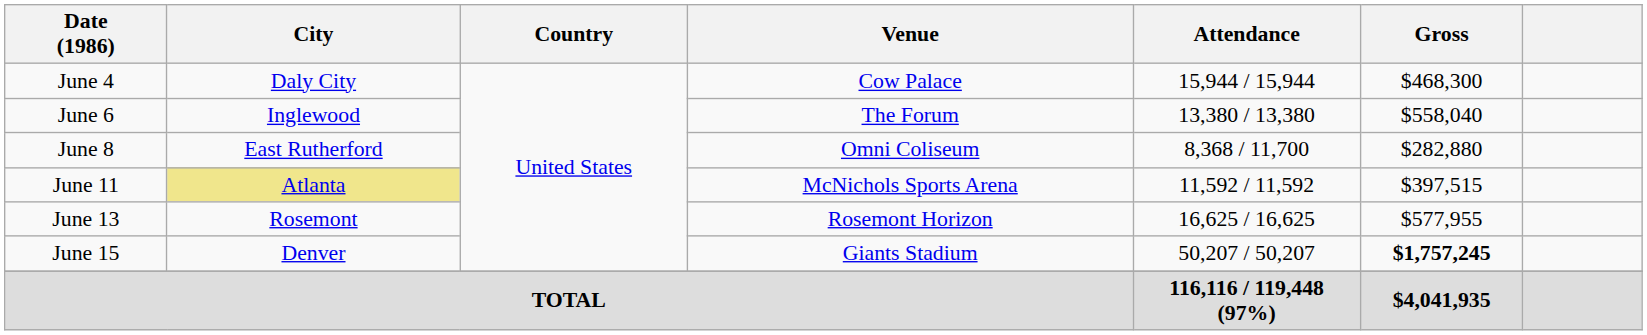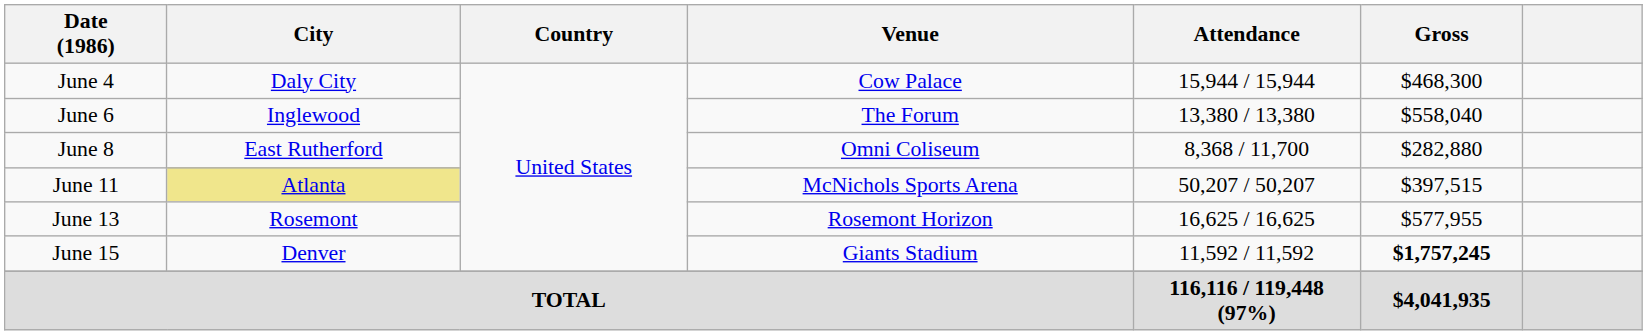 <table class="wikitable plainrowheaders" style="text-align:center;">
 <tr>
 <th scope="col" style="width:7em;">Date<br>(1986)</th>
 <th scope="col" style="width:13em;">City</th>
 <th scope="col" style="width:10em;">Country</th>
 <th scope="col" style="width:20em;">Venue</th>
 <th scope="col" style="width:10em;">Attendance</th>
 <th scope="col" style="width:7em;">Gross</th>
 <th scope="col" style="width:5em;" class="unsortable"></th>
 </tr>
 <tr>
 <td>June 4</td>
 <td><a href='#'>Daly City</a></td>
 <td rowspan="6"><a href='#'>United States</a></td>
 <td><a href='#'>Cow Palace</a></td>
 <td>15,944 / 15,944</td>
 <td>$468,300</td>
 <td></td>
 </tr>
 <tr>
 <td>June 6</td>
 <td><a href='#'>Inglewood</a></td>
 <td><a href='#'>The Forum</a></td>
 <td>13,380 / 13,380</td>
 <td>$558,040</td>
 <td></td>
 </tr>
 <tr>
 <td>June 8</td>
 <td><a href='#'>East Rutherford</a></td>
 <td><a href='#'>Omni Coliseum</a></td>
 <td>8,368 / 11,700</td>
 <td>$282,880</td>
 <td></td>
 </tr>
 <tr>
 <td>June 11</td>
 <td style="background: khaki;"><a href='#'>Atlanta</a></td>
 <td><a href='#'>McNichols Sports Arena</a></td>
-<td>11,592 / 11,592</td>
+<td>50,207 / 50,207</td>
 <td>$397,515</td>
 <td></td>
 </tr>
 <tr>
 <td>June 13</td>
 <td><a href='#'>Rosemont</a></td>
 <td><a href='#'>Rosemont Horizon</a></td>
 <td>16,625 / 16,625</td>
 <td>$577,955</td>
 <td></td>
 </tr>
 <tr>
 <td>June 15</td>
 <td><a href='#'>Denver</a></td>
 <td><a href='#'>Giants Stadium</a></td>
-<td>50,207 / 50,207</td>
+<td>11,592 / 11,592</td>
 <td><strong>$1,757,245</strong></td>
 <td></td>
 </tr>
 <tr>
 </tr>
 <tr style="background:#ddd;">
 <td colspan="4"><strong>TOTAL</strong></td>
 <td><strong>116,116 / 119,448 (97%)</strong></td>
 <td><strong>$4,041,935</strong></td>
 <td></td>
 </tr>
 </table>
